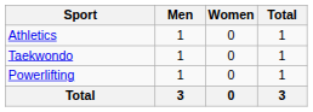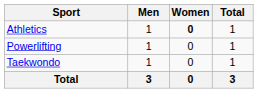 <table class="wikitable sortable" style=text-align:center>
 <tr>
 <th width=180>Sport</th>
 <th width=55>Men</th>
 <th width=55>Women</th>
 <th width=55>Total</th>
 </tr>
 <tr>
 <td align=left><a href='#'>Athletics</a></td>
+<td>1</td>
+<td><strong>0</strong></td>
+<td>1</td>
+</tr>
+<tr>
+<td align=left><a href='#'>Powerlifting</a></td>
 <td>1</td>
 <td>0</td>
 <td>1</td>
 </tr>
 <tr>
 <td align=left><a href='#'>Taekwondo</a></td>
 <td>1</td>
 <td>0</td>
 <td>1</td>
 </tr>
 <tr>
-<td align=left><a href='#'>Powerlifting</a></td>
-<td>1</td>
-<td>0</td>
-<td>1</td>
-</tr>
-<tr>
 <th>Total</th>
 <th>3</th>
 <th>0</th>
 <th>3</th>
 </tr>
 </table>
